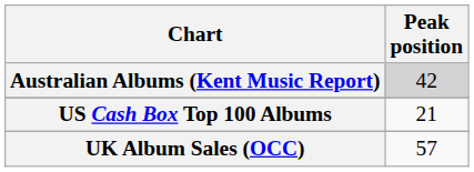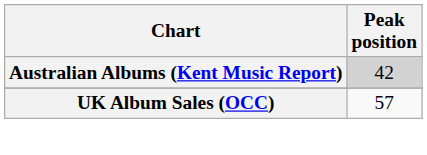 <table class="wikitable sortable plainrowheaders" style="text-align:center">
 <tr>
 <th scope="col">Chart</th>
 <th scope="col">Peak<br>position</th>
 </tr>
 <tr>
 <th scope="row">Australian Albums (<a href='#'>Kent Music Report</a>)</th>
 <td style="background: lightgrey;">42</td>
 </tr>
 <tr>
 </tr>
 <tr>
 </tr>
 <tr>
-<th scope="row">US <em><a href='#'>Cash Box</a></em> Top 100 Albums</th>
-<td align="center">21</td>
-</tr>
-<tr>
 </tr>
 <tr>
 <th scope="row">UK Album Sales (<a href='#'>OCC</a>)</th>
 <td>57</td>
 </tr>
 </table>
